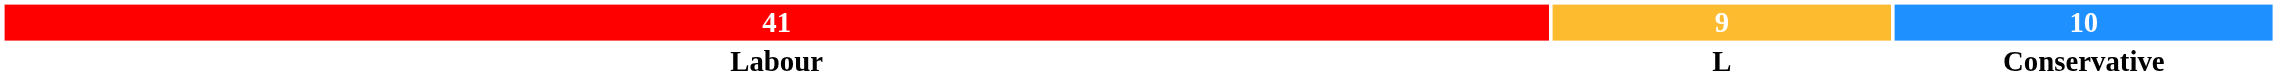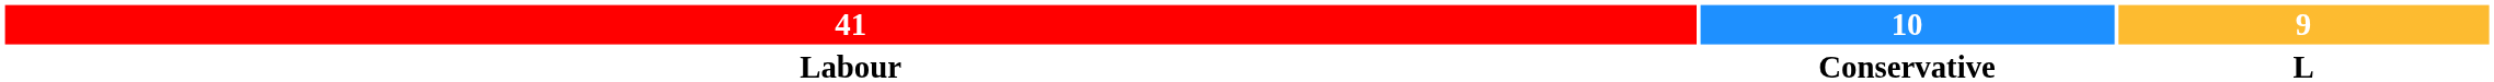 <table style="width:100%; text-align:center;">
 <tr style="color:white;">
 <td style="background:red; width:68.3%;"><strong>41</strong></td>
+<td style="background:dodgerblue; width:16.7%;"><strong>10</strong></td>
 <td style="background:#FDBB30; width:15%;"><strong>9</strong></td>
-<td style="background:dodgerblue; width:16.7%;"><strong>10</strong></td>
 </tr>
 <tr>
 <td><span><strong>Labour</strong></span></td>
+<td><span><strong>Conservative</strong></span></td>
 <td><span><strong>L</strong></span></td>
-<td><span><strong>Conservative</strong></span></td>
 </tr>
 </table>
